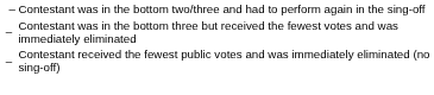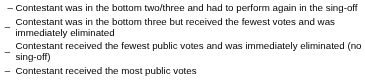 <table>
 <tr>
 <td> –</td>
 <td>Contestant was in the bottom two/three and had to perform again in the sing-off</td>
 </tr>
 <tr>
 <td> –</td>
 <td>Contestant was in the bottom three but received the fewest votes and was immediately eliminated</td>
 </tr>
 <tr>
 <td> –</td>
 <td>Contestant received the fewest public votes and was immediately eliminated (no sing-off)</td>
 </tr>
+<tr>
+<td> –</td>
+<td>Contestant received the most public votes</td>
+</tr>
 </table>
